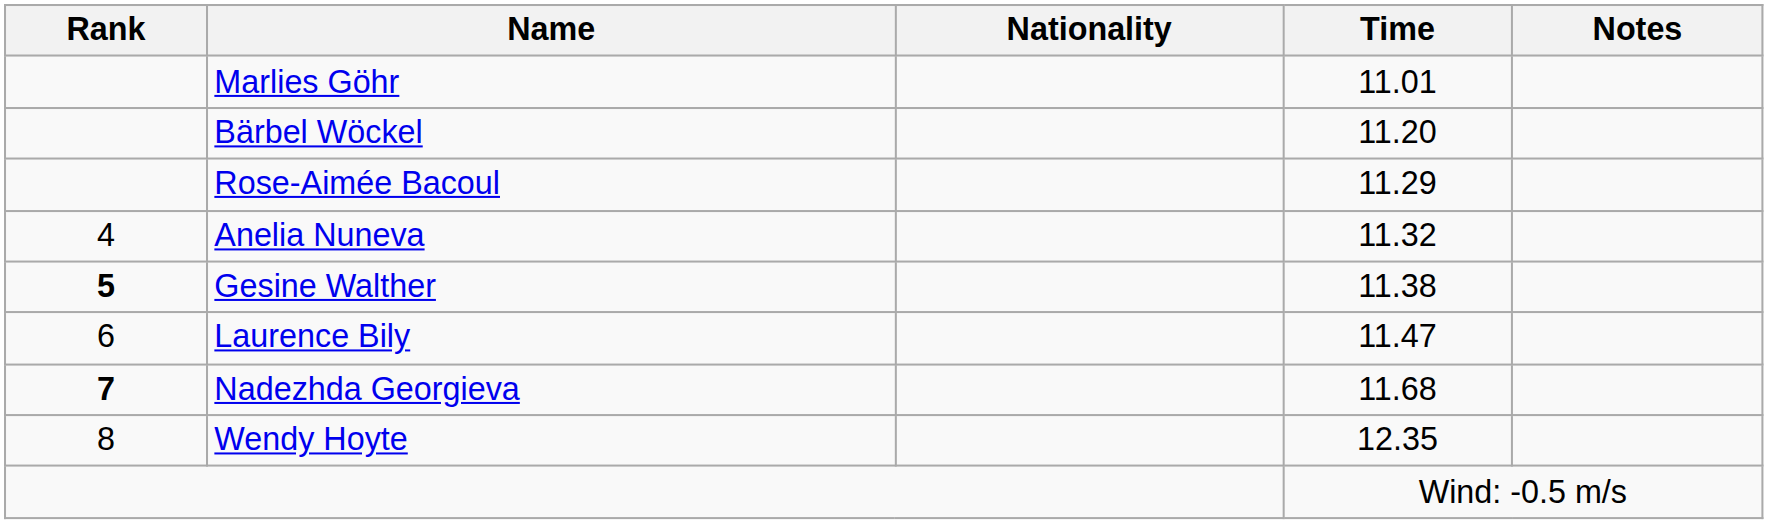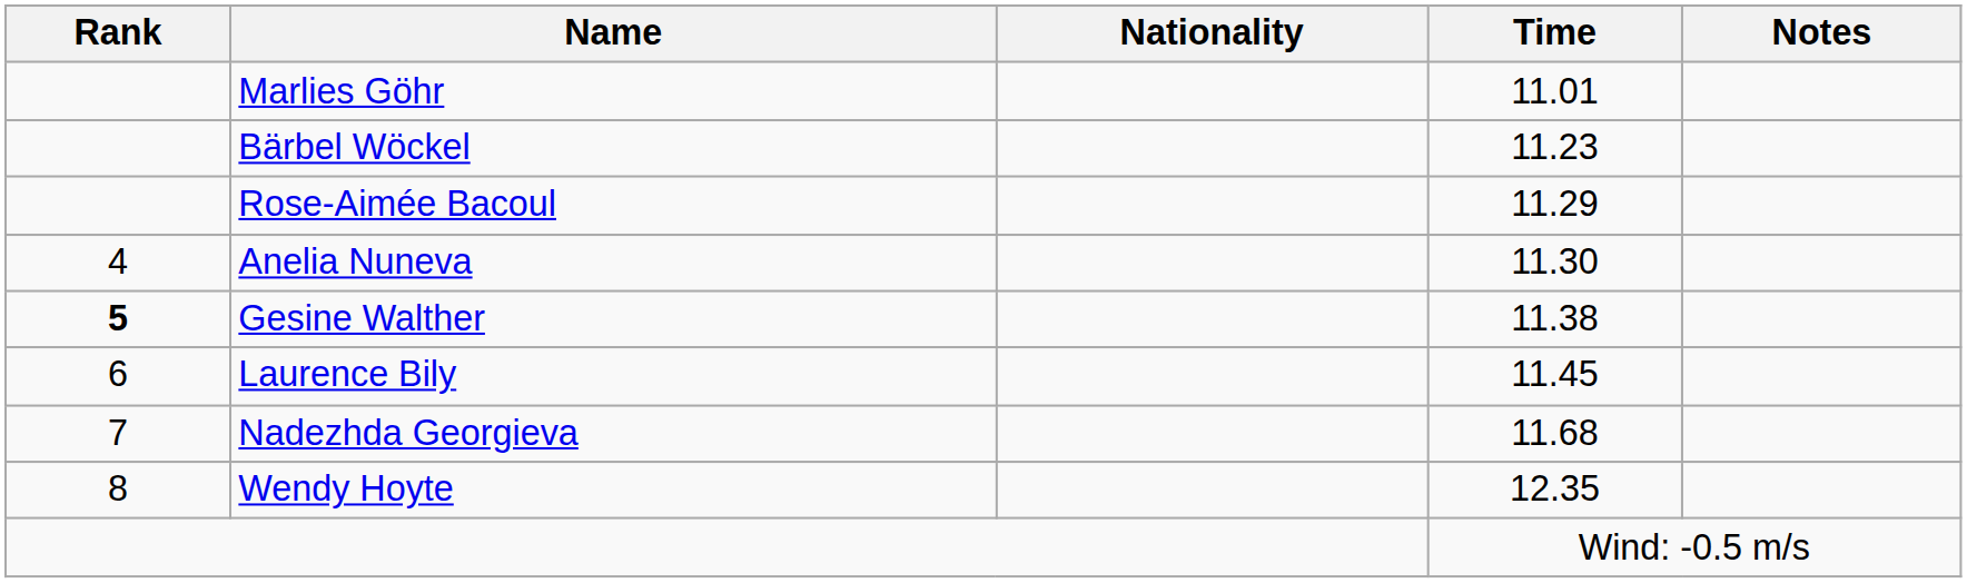 <table class="wikitable sortable" style="text-align:center;width: 55%">
 <tr>
 <th>Rank</th>
 <th>Name</th>
 <th>Nationality</th>
 <th>Time</th>
 <th>Notes</th>
 </tr>
 <tr>
 <td></td>
 <td align=left><a href='#'>Marlies Göhr</a></td>
 <td align=left></td>
 <td>11.01</td>
 <td></td>
 </tr>
 <tr>
 <td></td>
 <td align=left><a href='#'>Bärbel Wöckel</a></td>
 <td align=left></td>
-<td>11.20</td>
+<td>11.23</td>
 <td></td>
 </tr>
 <tr>
 <td></td>
 <td align=left><a href='#'>Rose-Aimée Bacoul</a></td>
 <td align=left></td>
 <td>11.29</td>
 <td></td>
 </tr>
 <tr>
 <td>4</td>
 <td align=left><a href='#'>Anelia Nuneva</a></td>
 <td align=left></td>
-<td>11.32</td>
+<td>11.30</td>
 <td></td>
 </tr>
 <tr>
 <td><strong>5</strong></td>
 <td align=left><a href='#'>Gesine Walther</a></td>
 <td align=left></td>
 <td>11.38</td>
 <td></td>
 </tr>
 <tr>
 <td>6</td>
 <td align=left><a href='#'>Laurence Bily</a></td>
 <td align=left></td>
-<td>11.47</td>
+<td>11.45</td>
 <td></td>
 </tr>
 <tr>
-<td><strong>7</strong></td>
+<td>7</td>
 <td align=left><a href='#'>Nadezhda Georgieva</a></td>
 <td align=left></td>
 <td>11.68</td>
 <td></td>
 </tr>
 <tr>
 <td>8</td>
 <td align=left><a href='#'>Wendy Hoyte</a></td>
 <td align=left></td>
 <td>12.35</td>
 <td></td>
 </tr>
 <tr>
 <td colspan="3"></td>
 <td colspan="2">Wind: -0.5 m/s</td>
 </tr>
 </table>
